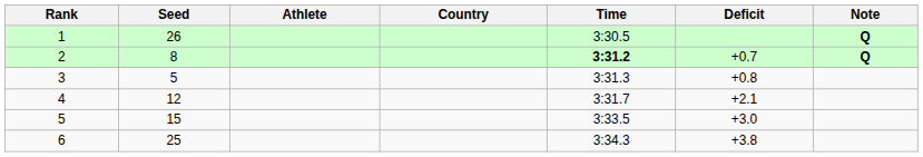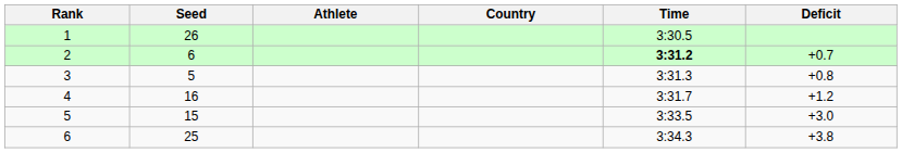 <table class="wikitable sortable" style="text-align:center" width=70%>
 <tr>
 <th>Rank</th>
 <th>Seed</th>
 <th>Athlete</th>
 <th>Country</th>
 <th>Time</th>
 <th>Deficit</th>
-<th>Note</th>
 </tr>
 <tr bgcolor=ccffcc>
 <td>1</td>
 <td>26</td>
 <td align=left></td>
 <td align=left></td>
 <td>3:30.5</td>
 <td></td>
-<td><strong>Q</strong></td>
 </tr>
 <tr bgcolor=ccffcc>
 <td>2</td>
-<td>8</td>
+<td>6</td>
 <td align=left></td>
 <td align=left></td>
 <td><strong>3:31.2</strong></td>
 <td>+0.7</td>
-<td><strong>Q</strong></td>
 </tr>
 <tr>
 <td>3</td>
 <td>5</td>
 <td align=left></td>
 <td align=left></td>
 <td>3:31.3</td>
 <td>+0.8</td>
-<td></td>
 </tr>
 <tr>
 <td>4</td>
-<td>12</td>
+<td>16</td>
 <td align=left></td>
 <td align=left></td>
 <td>3:31.7</td>
-<td>+2.1</td>
-<td></td>
+<td>+1.2</td>
 </tr>
 <tr>
 <td>5</td>
 <td>15</td>
 <td align=left></td>
 <td align=left></td>
 <td>3:33.5</td>
 <td>+3.0</td>
-<td></td>
 </tr>
 <tr>
 <td>6</td>
 <td>25</td>
 <td align=left></td>
 <td align=left></td>
 <td>3:34.3</td>
 <td>+3.8</td>
-<td></td>
 </tr>
 </table>
